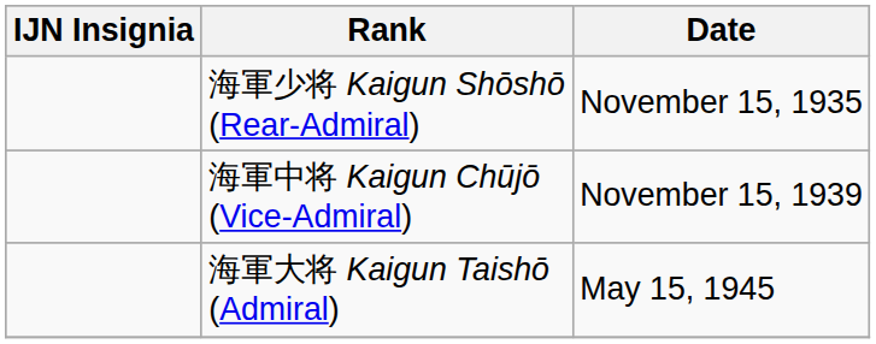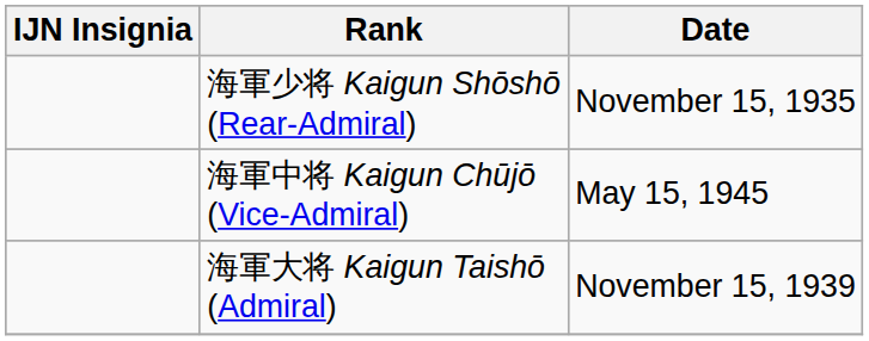 <table class="wikitable">
 <tr>
 <th>IJN Insignia</th>
 <th>Rank</th>
 <th>Date</th>
 </tr>
 <tr>
 <td></td>
 <td>海軍少将 <em>Kaigun Shōshō</em> <br>(<a href='#'>Rear-Admiral</a>)</td>
 <td>November 15, 1935</td>
 </tr>
 <tr>
 <td></td>
 <td>海軍中将 <em>Kaigun Chūjō</em> <br>(<a href='#'>Vice-Admiral</a>)</td>
-<td>November 15, 1939</td>
+<td>May 15, 1945</td>
 </tr>
 <tr>
 <td></td>
 <td>海軍大将 <em>Kaigun Taishō</em> <br>(<a href='#'>Admiral</a>)</td>
-<td>May 15, 1945</td>
+<td>November 15, 1939</td>
 </tr>
 <tr>
 </tr>
 </table>
